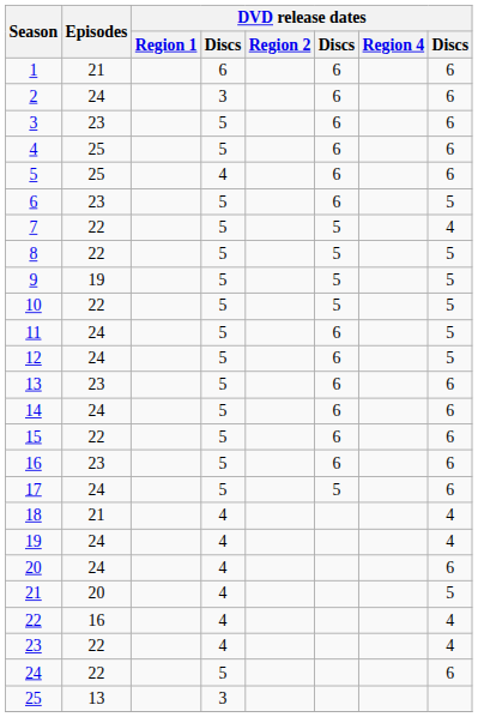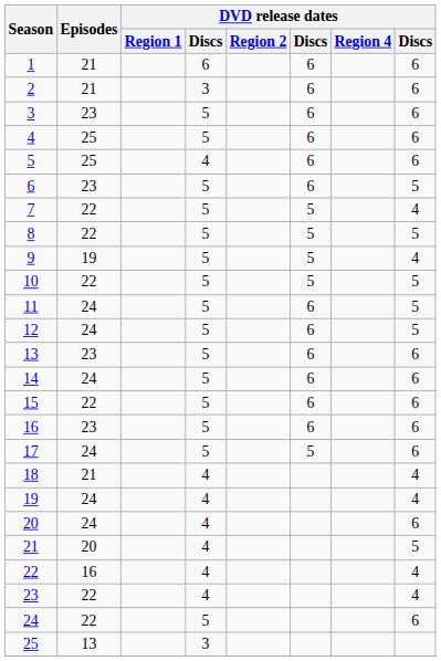 <table class="wikitable plainrowheaders" style="text-align: center;">
 <tr>
 <th scope="col" rowspan="2">Season</th>
 <th scope="col" rowspan="2">Episodes</th>
 <th scope="col" colspan="8"><a href='#'>DVD</a> release dates</th>
 </tr>
 <tr>
 <th scope="col"><a href='#'>Region 1</a></th>
 <th scope="col">Discs</th>
 <th scope="col"><a href='#'>Region 2</a></th>
 <th scope="col">Discs</th>
 <th scope="col"><a href='#'>Region 4</a></th>
 <th scope="col">Discs</th>
 </tr>
 <tr>
 <td scope="row"><a href='#'>1</a></td>
 <td>21</td>
 <td></td>
 <td>6</td>
 <td></td>
 <td>6</td>
 <td></td>
 <td>6</td>
 </tr>
 <tr>
 <td scope="row"><a href='#'>2</a></td>
-<td>24</td>
+<td>21</td>
 <td></td>
 <td>3</td>
 <td></td>
 <td>6</td>
 <td></td>
 <td>6</td>
 </tr>
 <tr>
 <td scope="row"><a href='#'>3</a></td>
 <td>23</td>
 <td></td>
 <td>5</td>
 <td></td>
 <td>6</td>
 <td></td>
 <td>6</td>
 </tr>
 <tr>
 <td scope="row"><a href='#'>4</a></td>
 <td>25</td>
 <td></td>
 <td>5</td>
 <td></td>
 <td>6</td>
 <td></td>
 <td>6</td>
 </tr>
 <tr>
 <td scope="row"><a href='#'>5</a></td>
 <td>25</td>
 <td></td>
 <td>4</td>
 <td></td>
 <td>6</td>
 <td></td>
 <td>6</td>
 </tr>
 <tr>
 <td scope="row"><a href='#'>6</a></td>
 <td>23</td>
 <td></td>
 <td>5</td>
 <td></td>
 <td>6</td>
 <td></td>
 <td>5</td>
 </tr>
 <tr>
 <td scope="row"><a href='#'>7</a></td>
 <td>22</td>
 <td></td>
 <td>5</td>
 <td></td>
 <td>5</td>
 <td></td>
 <td>4</td>
 </tr>
 <tr>
 <td scope="row"><a href='#'>8</a></td>
 <td>22</td>
 <td></td>
 <td>5</td>
 <td></td>
 <td>5</td>
 <td></td>
 <td>5</td>
 </tr>
 <tr>
 <td scope="row"><a href='#'>9</a></td>
 <td>19</td>
 <td></td>
 <td>5</td>
 <td></td>
 <td>5</td>
 <td></td>
-<td>5</td>
+<td>4</td>
 </tr>
 <tr>
 <td scope="row"><a href='#'>10</a></td>
 <td>22</td>
 <td></td>
 <td>5</td>
 <td></td>
 <td>5</td>
 <td></td>
 <td>5</td>
 </tr>
 <tr>
 <td scope="row"><a href='#'>11</a></td>
 <td>24</td>
 <td></td>
 <td>5</td>
 <td></td>
 <td>6</td>
 <td></td>
 <td>5</td>
 </tr>
 <tr>
 <td scope="row"><a href='#'>12</a></td>
 <td>24</td>
 <td></td>
 <td>5</td>
 <td></td>
 <td>6</td>
 <td></td>
 <td>5</td>
 </tr>
 <tr>
 <td scope="row"><a href='#'>13</a></td>
 <td>23</td>
 <td></td>
 <td>5</td>
 <td></td>
 <td>6</td>
 <td></td>
 <td>6</td>
 </tr>
 <tr>
 <td scope="row"><a href='#'>14</a></td>
 <td>24</td>
 <td></td>
 <td>5</td>
 <td></td>
 <td>6</td>
 <td></td>
 <td>6</td>
 </tr>
 <tr>
 <td scope="row"><a href='#'>15</a></td>
 <td>22</td>
 <td></td>
 <td>5</td>
 <td></td>
 <td>6</td>
 <td></td>
 <td>6</td>
 </tr>
 <tr>
 <td scope="row"><a href='#'>16</a></td>
 <td>23</td>
 <td></td>
 <td>5</td>
 <td></td>
 <td>6</td>
 <td></td>
 <td>6</td>
 </tr>
 <tr>
 <td scope="row"><a href='#'>17</a></td>
 <td>24</td>
 <td></td>
 <td>5</td>
 <td></td>
 <td>5</td>
 <td></td>
 <td>6</td>
 </tr>
 <tr>
 <td scope="row"><a href='#'>18</a></td>
 <td>21</td>
 <td></td>
 <td>4</td>
 <td></td>
 <td></td>
 <td></td>
 <td>4</td>
 </tr>
 <tr>
 <td scope="row"><a href='#'>19</a></td>
 <td>24</td>
 <td></td>
 <td>4</td>
 <td></td>
 <td></td>
 <td></td>
 <td>4</td>
 </tr>
 <tr>
 <td scope="row"><a href='#'>20</a></td>
 <td>24</td>
 <td></td>
 <td>4</td>
 <td></td>
 <td></td>
 <td></td>
 <td>6</td>
 </tr>
 <tr>
 <td scope="row"><a href='#'>21</a></td>
 <td>20</td>
 <td></td>
 <td>4</td>
 <td></td>
 <td></td>
 <td></td>
 <td>5</td>
 </tr>
 <tr>
 <td scope="row"><a href='#'>22</a></td>
 <td>16</td>
 <td></td>
 <td>4</td>
 <td></td>
 <td></td>
 <td></td>
 <td>4</td>
 </tr>
 <tr>
 <td scope="row"><a href='#'>23</a></td>
 <td>22</td>
 <td></td>
 <td>4</td>
 <td></td>
 <td></td>
 <td></td>
 <td>4</td>
 </tr>
 <tr>
 <td scope="row"><a href='#'>24</a></td>
 <td>22</td>
 <td></td>
 <td>5</td>
 <td></td>
 <td></td>
 <td></td>
 <td>6</td>
 </tr>
 <tr>
 <td scope="row"><a href='#'>25</a></td>
 <td>13</td>
 <td></td>
 <td>3</td>
 <td></td>
 <td></td>
 <td></td>
 <td></td>
 </tr>
 <tr>
 </tr>
 </table>
